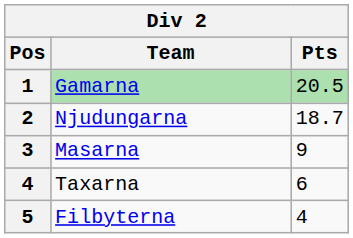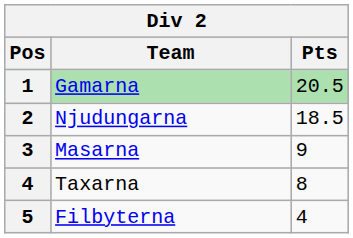 <table class="wikitable">
 <tr>
 <th colspan="3">Div 2</th>
 </tr>
 <tr>
 <th width=20>Pos</th>
 <th width=150>Team</th>
 <th width=30>Pts</th>
 </tr>
 <tr style="background:#ACE1AF;">
 <th>1</th>
 <td><a href='#'>Gamarna</a></td>
 <td>20.5</td>
 </tr>
 <tr>
 <th>2</th>
 <td><a href='#'>Njudungarna</a></td>
-<td>18.7</td>
+<td>18.5</td>
 </tr>
 <tr>
 <th>3</th>
 <td><a href='#'>Masarna</a></td>
 <td>9</td>
 </tr>
 <tr>
 <th>4</th>
 <td>Taxarna</td>
-<td>6</td>
+<td>8</td>
 </tr>
 <tr>
 <th>5</th>
 <td><a href='#'>Filbyterna</a></td>
 <td>4</td>
 </tr>
 </table>
